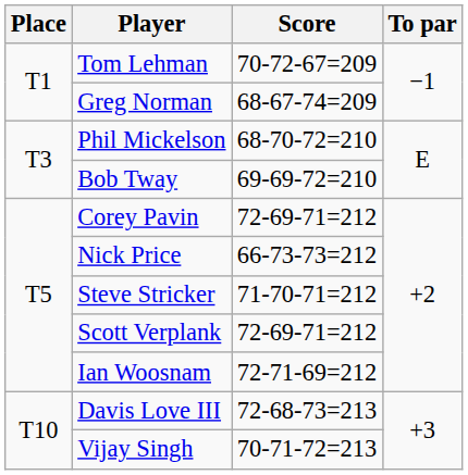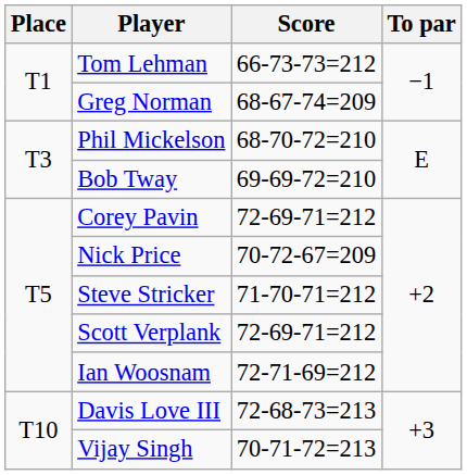 <table class="wikitable">
 <tr>
 <th>Place</th>
 <th>Player</th>
 <th>Score</th>
 <th>To par</th>
 </tr>
 <tr>
 <td rowspan="2" align=center>T1</td>
 <td> <a href='#'>Tom Lehman</a></td>
-<td align=center>70-72-67=209</td>
+<td align=center>66-73-73=212</td>
 <td rowspan="2" align=center>−1</td>
 </tr>
 <tr>
 <td> <a href='#'>Greg Norman</a></td>
 <td align=center>68-67-74=209</td>
 </tr>
 <tr>
 <td rowspan="2" align=center>T3</td>
 <td> <a href='#'>Phil Mickelson</a></td>
 <td align=center>68-70-72=210</td>
 <td rowspan="2" align=center>E</td>
 </tr>
 <tr>
 <td> <a href='#'>Bob Tway</a></td>
 <td align=center>69-69-72=210</td>
 </tr>
 <tr>
 <td rowspan="5" align=center>T5</td>
 <td> <a href='#'>Corey Pavin</a></td>
 <td align=center>72-69-71=212</td>
 <td rowspan="5"  align=center>+2</td>
 </tr>
 <tr>
 <td> <a href='#'>Nick Price</a></td>
-<td align=center>66-73-73=212</td>
+<td align=center>70-72-67=209</td>
 </tr>
 <tr>
 <td> <a href='#'>Steve Stricker</a></td>
 <td align=center>71-70-71=212</td>
 </tr>
 <tr>
 <td> <a href='#'>Scott Verplank</a></td>
 <td align=center>72-69-71=212</td>
 </tr>
 <tr>
 <td> <a href='#'>Ian Woosnam</a></td>
 <td align=center>72-71-69=212</td>
 </tr>
 <tr>
 <td rowspan="2" align=center>T10</td>
 <td> <a href='#'>Davis Love III</a></td>
 <td align=center>72-68-73=213</td>
 <td rowspan="2" align=center>+3</td>
 </tr>
 <tr>
 <td> <a href='#'>Vijay Singh</a></td>
 <td align=center>70-71-72=213</td>
 </tr>
 </table>
